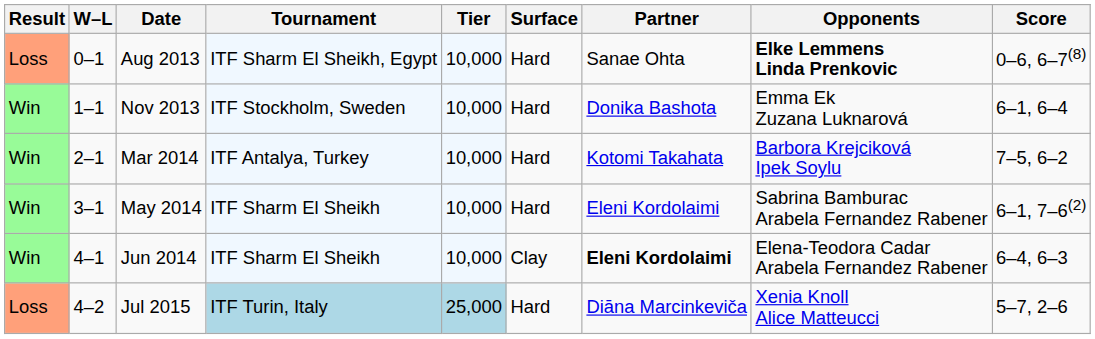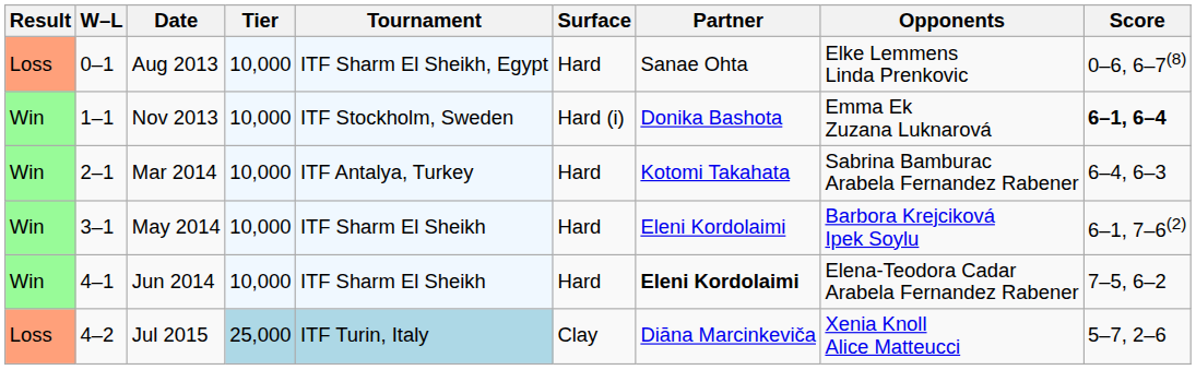 <table class="sortable wikitable">
 <tr>
 <th>Result</th>
 <th class="unsortable">W–L</th>
 <th>Date</th>
+<th>Tier</th>
 <th>Tournament</th>
-<th>Tier</th>
 <th>Surface</th>
 <th>Partner</th>
 <th>Opponents</th>
 <th class="unsortable">Score</th>
 </tr>
 <tr>
 <td style="background:#ffa07a;">Loss</td>
 <td>0–1</td>
 <td>Aug 2013</td>
+<td style="background:#f0f8ff;">10,000</td>
 <td style="background:#f0f8ff;">ITF Sharm El Sheikh, Egypt</td>
-<td style="background:#f0f8ff;">10,000</td>
 <td>Hard</td>
 <td> Sanae Ohta</td>
-<td><strong> Elke Lemmens <br>  Linda Prenkovic</strong></td>
+<td> Elke Lemmens <br>  Linda Prenkovic</td>
 <td>0–6, 6–7<sup>(8)</sup></td>
 </tr>
 <tr>
 <td style="background:#98fb98;">Win</td>
 <td>1–1</td>
 <td>Nov 2013</td>
+<td style="background:#f0f8ff;">10,000</td>
 <td style="background:#f0f8ff;">ITF Stockholm, Sweden</td>
-<td style="background:#f0f8ff;">10,000</td>
-<td>Hard</td>
+<td>Hard (i)</td>
 <td> <a href='#'>Donika Bashota</a></td>
 <td> Emma Ek <br>  Zuzana Luknarová</td>
-<td>6–1, 6–4</td>
+<td><strong>6–1, 6–4</strong></td>
 </tr>
 <tr>
 <td style="background:#98fb98;">Win</td>
 <td>2–1</td>
 <td>Mar 2014</td>
+<td style="background:#f0f8ff;">10,000</td>
 <td style="background:#f0f8ff;">ITF Antalya, Turkey</td>
-<td style="background:#f0f8ff;">10,000</td>
 <td>Hard</td>
 <td> <a href='#'>Kotomi Takahata</a></td>
-<td> <a href='#'>Barbora Krejciková</a> <br>  <a href='#'>Ipek Soylu</a></td>
-<td>7–5, 6–2</td>
+<td> Sabrina Bamburac <br>  Arabela Fernandez Rabener</td>
+<td>6–4, 6–3</td>
 </tr>
 <tr>
 <td style="background:#98fb98;">Win</td>
 <td>3–1</td>
 <td>May 2014</td>
+<td style="background:#f0f8ff;">10,000</td>
 <td style="background:#f0f8ff;">ITF Sharm El Sheikh</td>
-<td style="background:#f0f8ff;">10,000</td>
 <td>Hard</td>
 <td> <a href='#'>Eleni Kordolaimi</a></td>
-<td> Sabrina Bamburac <br>  Arabela Fernandez Rabener</td>
+<td> <a href='#'>Barbora Krejciková</a> <br>  <a href='#'>Ipek Soylu</a></td>
 <td>6–1, 7–6<sup>(2)</sup></td>
 </tr>
 <tr>
 <td style="background:#98fb98;">Win</td>
 <td>4–1</td>
 <td>Jun 2014</td>
+<td style="background:#f0f8ff;">10,000</td>
 <td style="background:#f0f8ff;">ITF Sharm El Sheikh</td>
-<td style="background:#f0f8ff;">10,000</td>
-<td>Clay</td>
+<td>Hard</td>
 <td><strong> Eleni Kordolaimi</strong></td>
 <td> Elena-Teodora Cadar <br>  Arabela Fernandez Rabener</td>
-<td>6–4, 6–3</td>
+<td>7–5, 6–2</td>
 </tr>
 <tr>
 <td style="background:#ffa07a;">Loss</td>
 <td>4–2</td>
 <td>Jul 2015</td>
+<td style="background:lightblue;">25,000</td>
 <td style="background:lightblue;">ITF Turin, Italy</td>
-<td style="background:lightblue;">25,000</td>
-<td>Hard</td>
+<td>Clay</td>
 <td> <a href='#'>Diāna Marcinkeviča</a></td>
 <td> <a href='#'>Xenia Knoll</a> <br>  <a href='#'>Alice Matteucci</a></td>
 <td>5–7, 2–6</td>
 </tr>
 </table>
